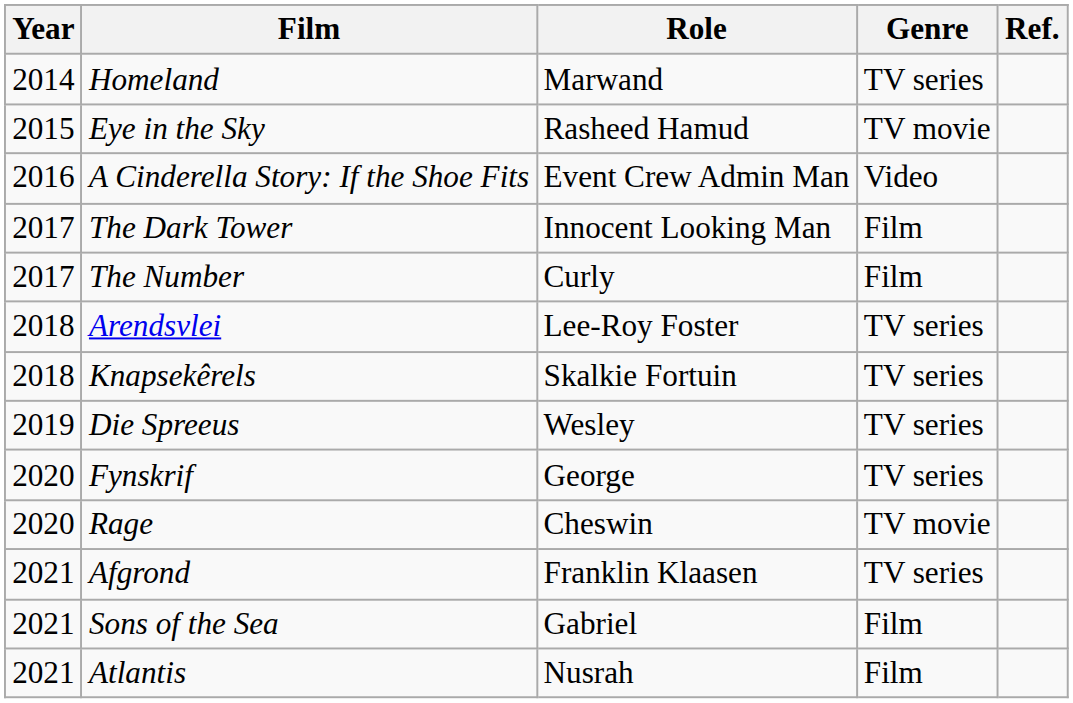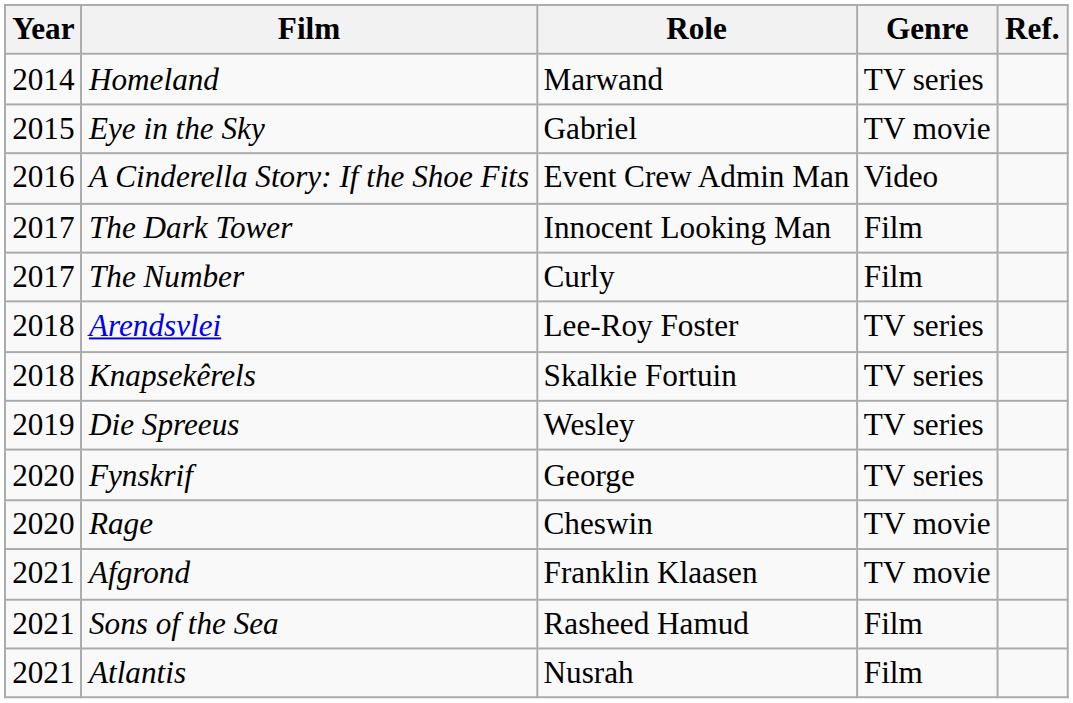 <table class="wikitable">
 <tr>
 <th>Year</th>
 <th>Film</th>
 <th>Role</th>
 <th>Genre</th>
 <th>Ref.</th>
 </tr>
 <tr>
 <td>2014</td>
 <td><em>Homeland</em></td>
 <td>Marwand</td>
 <td>TV series</td>
 <td></td>
 </tr>
 <tr>
 <td>2015</td>
 <td><em>Eye in the Sky</em></td>
-<td>Rasheed Hamud</td>
+<td>Gabriel</td>
 <td>TV movie</td>
 <td></td>
 </tr>
 <tr>
 <td>2016</td>
 <td><em>A Cinderella Story: If the Shoe Fits</em></td>
 <td>Event Crew Admin Man</td>
 <td>Video</td>
 <td></td>
 </tr>
 <tr>
 <td>2017</td>
 <td><em>The Dark Tower</em></td>
 <td>Innocent Looking Man</td>
 <td>Film</td>
 <td></td>
 </tr>
 <tr>
 <td>2017</td>
 <td><em>The Number</em></td>
 <td>Curly</td>
 <td>Film</td>
 <td></td>
 </tr>
 <tr>
 <td>2018</td>
 <td><em><a href='#'>Arendsvlei</a></em></td>
 <td>Lee-Roy Foster</td>
 <td>TV series</td>
 <td></td>
 </tr>
 <tr>
 <td>2018</td>
 <td><em>Knapsekêrels</em></td>
 <td>Skalkie Fortuin</td>
 <td>TV series</td>
 <td></td>
 </tr>
 <tr>
 <td>2019</td>
 <td><em>Die Spreeus</em></td>
 <td>Wesley</td>
 <td>TV series</td>
 <td></td>
 </tr>
 <tr>
 <td>2020</td>
 <td><em>Fynskrif</em></td>
 <td>George</td>
 <td>TV series</td>
 <td></td>
 </tr>
 <tr>
 <td>2020</td>
 <td><em>Rage</em></td>
 <td>Cheswin</td>
 <td>TV movie</td>
 <td></td>
 </tr>
 <tr>
 <td>2021</td>
 <td><em>Afgrond</em></td>
 <td>Franklin Klaasen</td>
-<td>TV series</td>
+<td>TV movie</td>
 <td></td>
 </tr>
 <tr>
 <td>2021</td>
 <td><em>Sons of the Sea</em></td>
-<td>Gabriel</td>
+<td>Rasheed Hamud</td>
 <td>Film</td>
 <td></td>
 </tr>
 <tr>
 <td>2021</td>
 <td><em>Atlantis</em></td>
 <td>Nusrah</td>
 <td>Film</td>
 <td></td>
 </tr>
 </table>
